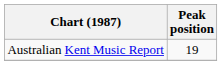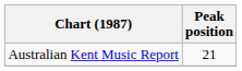 <table class="wikitable sortable">
 <tr>
 <th>Chart (1987)</th>
 <th>Peak<br>position</th>
 </tr>
 <tr>
 <td>Australian <a href='#'>Kent Music Report</a></td>
-<td style="text-align:center;">19</td>
+<td style="text-align:center;">21</td>
 </tr>
 <tr>
 </tr>
 </table>
